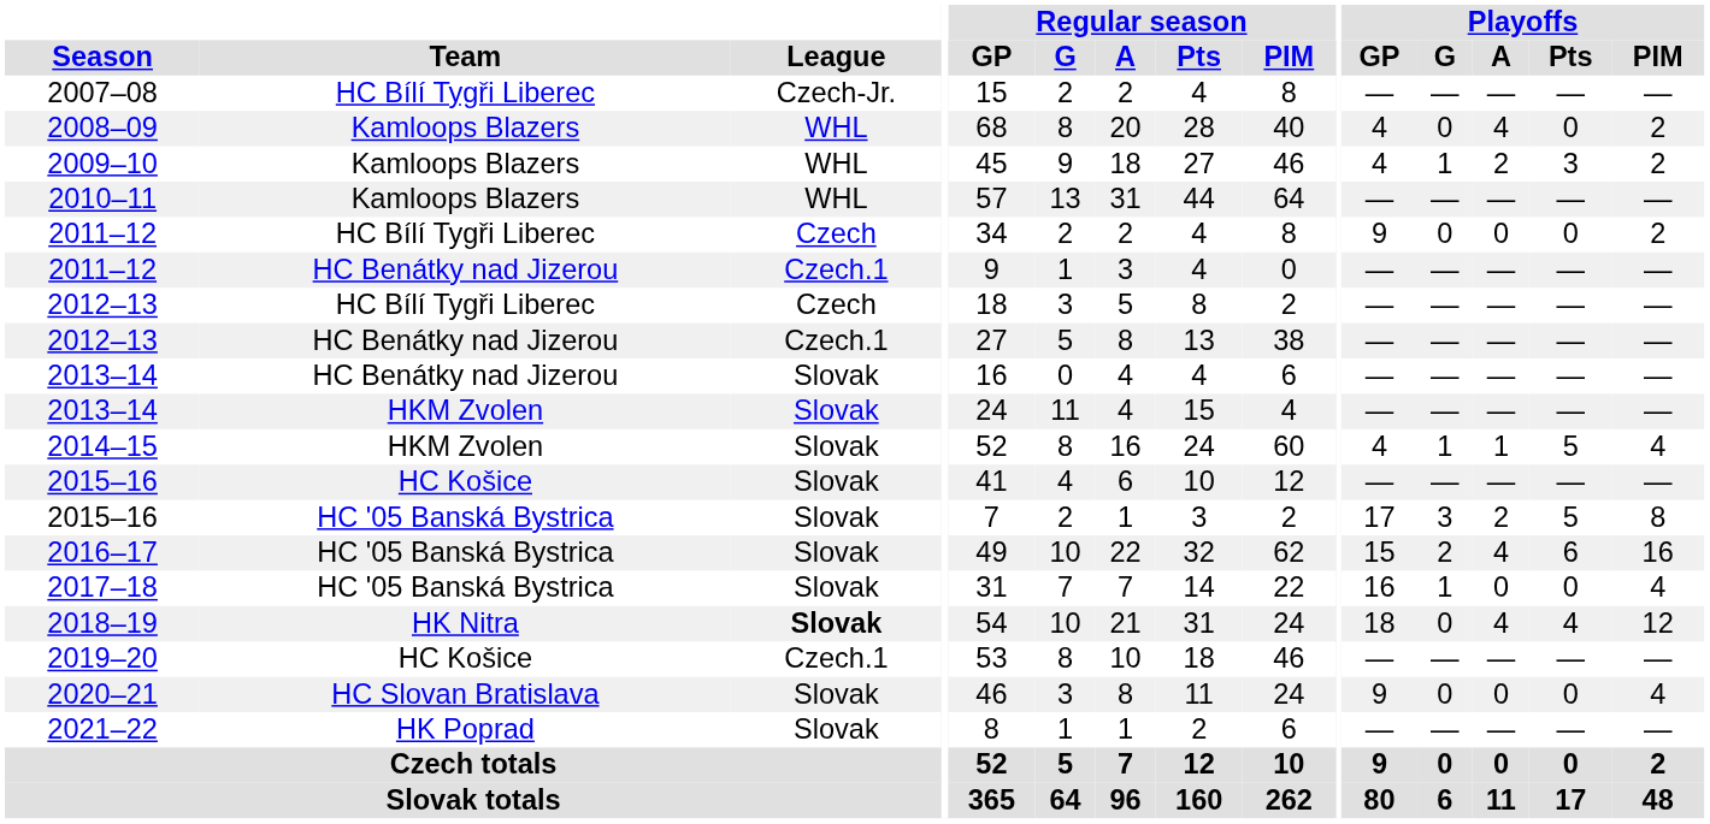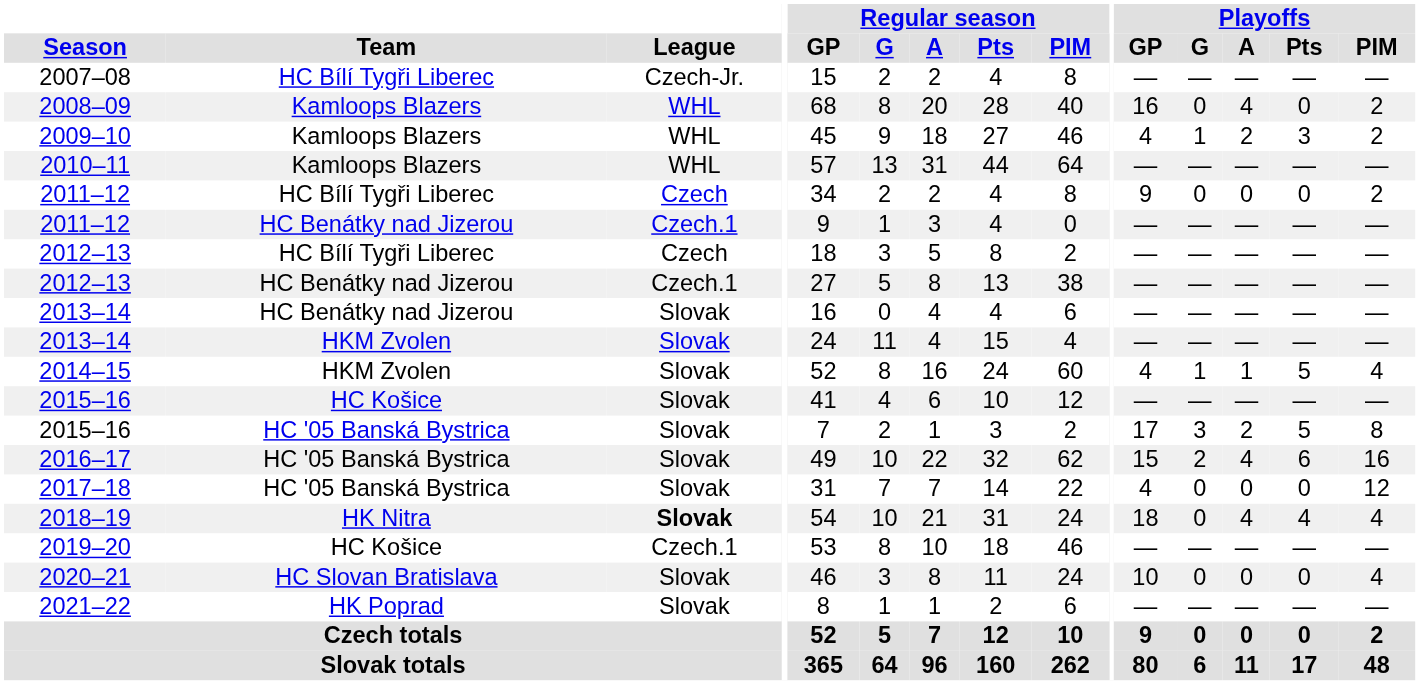 <table border="0" cellpadding="1" cellspacing="0" style="text-align:center; width:60em">
 <tr bgcolor="#e0e0e0">
 <th colspan="3" bgcolor="#ffffff"></th>
 <th rowspan="107" bgcolor="#ffffff"></th>
 <th colspan="5"><a href='#'>Regular season</a></th>
 <th rowspan="107" bgcolor="#ffffff"></th>
 <th colspan="5"><a href='#'>Playoffs</a></th>
 </tr>
 <tr bgcolor="#e0e0e0">
 <th><a href='#'>Season</a></th>
 <th>Team</th>
 <th>League</th>
 <th>GP</th>
 <th><a href='#'>G</a></th>
 <th><a href='#'>A</a></th>
 <th><a href='#'>Pts</a></th>
 <th><a href='#'>PIM</a></th>
 <th>GP</th>
 <th>G</th>
 <th>A</th>
 <th>Pts</th>
 <th>PIM</th>
 </tr>
 <tr>
 <td>2007–08</td>
 <td><a href='#'>HC Bílí Tygři Liberec</a></td>
 <td>Czech-Jr.</td>
 <td>15</td>
 <td>2</td>
 <td>2</td>
 <td>4</td>
 <td>8</td>
 <td>—</td>
 <td>—</td>
 <td>—</td>
 <td>—</td>
 <td>—</td>
 </tr>
 <tr bgcolor="#f0f0f0">
 <td><a href='#'>2008–09</a></td>
 <td><a href='#'>Kamloops Blazers</a></td>
 <td><a href='#'>WHL</a></td>
 <td>68</td>
 <td>8</td>
 <td>20</td>
 <td>28</td>
 <td>40</td>
-<td>4</td>
+<td>16</td>
 <td>0</td>
 <td>4</td>
 <td>0</td>
 <td>2</td>
 </tr>
 <tr>
 <td><a href='#'>2009–10</a></td>
 <td>Kamloops Blazers</td>
 <td>WHL</td>
 <td>45</td>
 <td>9</td>
 <td>18</td>
 <td>27</td>
 <td>46</td>
 <td>4</td>
 <td>1</td>
 <td>2</td>
 <td>3</td>
 <td>2</td>
 </tr>
 <tr bgcolor="#f0f0f0">
 <td><a href='#'>2010–11</a></td>
 <td>Kamloops Blazers</td>
 <td>WHL</td>
 <td>57</td>
 <td>13</td>
 <td>31</td>
 <td>44</td>
 <td>64</td>
 <td>—</td>
 <td>—</td>
 <td>—</td>
 <td>—</td>
 <td>—</td>
 </tr>
 <tr>
 <td><a href='#'>2011–12</a></td>
 <td>HC Bílí Tygři Liberec</td>
 <td><a href='#'>Czech</a></td>
 <td>34</td>
 <td>2</td>
 <td>2</td>
 <td>4</td>
 <td>8</td>
 <td>9</td>
 <td>0</td>
 <td>0</td>
 <td>0</td>
 <td>2</td>
 </tr>
 <tr bgcolor="#f0f0f0">
 <td><a href='#'>2011–12</a></td>
 <td><a href='#'>HC Benátky nad Jizerou</a></td>
 <td><a href='#'>Czech.1</a></td>
 <td>9</td>
 <td>1</td>
 <td>3</td>
 <td>4</td>
 <td>0</td>
 <td>—</td>
 <td>—</td>
 <td>—</td>
 <td>—</td>
 <td>—</td>
 </tr>
 <tr>
 <td><a href='#'>2012–13</a></td>
 <td>HC Bílí Tygři Liberec</td>
 <td>Czech</td>
 <td>18</td>
 <td>3</td>
 <td>5</td>
 <td>8</td>
 <td>2</td>
 <td>—</td>
 <td>—</td>
 <td>—</td>
 <td>—</td>
 <td>—</td>
 </tr>
 <tr bgcolor="#f0f0f0">
 <td><a href='#'>2012–13</a></td>
 <td>HC Benátky nad Jizerou</td>
 <td>Czech.1</td>
 <td>27</td>
 <td>5</td>
 <td>8</td>
 <td>13</td>
 <td>38</td>
 <td>—</td>
 <td>—</td>
 <td>—</td>
 <td>—</td>
 <td>—</td>
 </tr>
 <tr>
 <td><a href='#'>2013–14</a></td>
 <td>HC Benátky nad Jizerou</td>
 <td>Slovak</td>
 <td>16</td>
 <td>0</td>
 <td>4</td>
 <td>4</td>
 <td>6</td>
 <td>—</td>
 <td>—</td>
 <td>—</td>
 <td>—</td>
 <td>—</td>
 </tr>
 <tr bgcolor="#f0f0f0">
 <td><a href='#'>2013–14</a></td>
 <td><a href='#'>HKM Zvolen</a></td>
 <td><a href='#'>Slovak</a></td>
 <td>24</td>
 <td>11</td>
 <td>4</td>
 <td>15</td>
 <td>4</td>
 <td>—</td>
 <td>—</td>
 <td>—</td>
 <td>—</td>
 <td>—</td>
 </tr>
 <tr>
 <td><a href='#'>2014–15</a></td>
 <td>HKM Zvolen</td>
 <td>Slovak</td>
 <td>52</td>
 <td>8</td>
 <td>16</td>
 <td>24</td>
 <td>60</td>
 <td>4</td>
 <td>1</td>
 <td>1</td>
 <td>5</td>
 <td>4</td>
 </tr>
 <tr bgcolor="#f0f0f0">
 <td><a href='#'>2015–16</a></td>
 <td><a href='#'>HC Košice</a></td>
 <td>Slovak</td>
 <td>41</td>
 <td>4</td>
 <td>6</td>
 <td>10</td>
 <td>12</td>
 <td>—</td>
 <td>—</td>
 <td>—</td>
 <td>—</td>
 <td>—</td>
 </tr>
 <tr>
 <td>2015–16</td>
 <td><a href='#'>HC '05 Banská Bystrica</a></td>
 <td>Slovak</td>
 <td>7</td>
 <td>2</td>
 <td>1</td>
 <td>3</td>
 <td>2</td>
 <td>17</td>
 <td>3</td>
 <td>2</td>
 <td>5</td>
 <td>8</td>
 </tr>
 <tr bgcolor="#f0f0f0">
 <td><a href='#'>2016–17</a></td>
 <td>HC '05 Banská Bystrica</td>
 <td>Slovak</td>
 <td>49</td>
 <td>10</td>
 <td>22</td>
 <td>32</td>
 <td>62</td>
 <td>15</td>
 <td>2</td>
 <td>4</td>
 <td>6</td>
 <td>16</td>
 </tr>
 <tr>
 <td><a href='#'>2017–18</a></td>
 <td>HC '05 Banská Bystrica</td>
 <td>Slovak</td>
 <td>31</td>
 <td>7</td>
 <td>7</td>
 <td>14</td>
 <td>22</td>
-<td>16</td>
-<td>1</td>
+<td>4</td>
 <td>0</td>
 <td>0</td>
-<td>4</td>
+<td>0</td>
+<td>12</td>
 </tr>
 <tr bgcolor="#f0f0f0">
 <td><a href='#'>2018–19</a></td>
 <td><a href='#'>HK Nitra</a></td>
 <td><strong>Slovak</strong></td>
 <td>54</td>
 <td>10</td>
 <td>21</td>
 <td>31</td>
 <td>24</td>
 <td>18</td>
 <td>0</td>
 <td>4</td>
 <td>4</td>
-<td>12</td>
+<td>4</td>
 </tr>
 <tr>
 <td><a href='#'>2019–20</a></td>
 <td>HC Košice</td>
 <td>Czech.1</td>
 <td>53</td>
 <td>8</td>
 <td>10</td>
 <td>18</td>
 <td>46</td>
 <td>—</td>
 <td>—</td>
 <td>—</td>
 <td>—</td>
 <td>—</td>
 </tr>
 <tr bgcolor="#f0f0f0">
 <td><a href='#'>2020–21</a></td>
 <td><a href='#'>HC Slovan Bratislava</a></td>
 <td>Slovak</td>
 <td>46</td>
 <td>3</td>
 <td>8</td>
 <td>11</td>
 <td>24</td>
-<td>9</td>
+<td>10</td>
 <td>0</td>
 <td>0</td>
 <td>0</td>
 <td>4</td>
 </tr>
 <tr>
 <td><a href='#'>2021–22</a></td>
 <td><a href='#'>HK Poprad</a></td>
 <td>Slovak</td>
 <td>8</td>
 <td>1</td>
 <td>1</td>
 <td>2</td>
 <td>6</td>
 <td>—</td>
 <td>—</td>
 <td>—</td>
 <td>—</td>
 <td>—</td>
 </tr>
 <tr bgcolor="#e0e0e0">
 <th colspan="3">Czech totals</th>
 <th>52</th>
 <th>5</th>
 <th>7</th>
 <th>12</th>
 <th>10</th>
 <th>9</th>
 <th>0</th>
 <th>0</th>
 <th>0</th>
 <th>2</th>
 </tr>
 <tr bgcolor="#e0e0e0">
 <th colspan="3">Slovak totals</th>
 <th>365</th>
 <th>64</th>
 <th>96</th>
 <th>160</th>
 <th>262</th>
 <th>80</th>
 <th>6</th>
 <th>11</th>
 <th>17</th>
 <th>48</th>
 </tr>
 </table>
